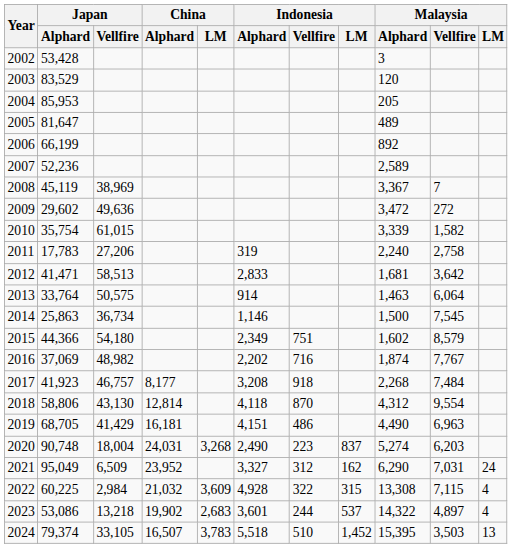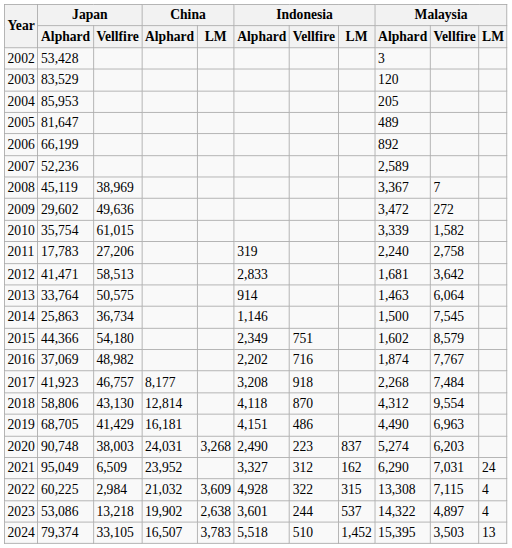 <table class="wikitable">
 <tr>
 <th rowspan="2">Year</th>
 <th colspan="2">Japan</th>
 <th colspan="2">China</th>
 <th colspan="3">Indonesia</th>
 <th colspan="3">Malaysia</th>
 </tr>
 <tr>
 <th>Alphard</th>
 <th>Vellfire</th>
 <th>Alphard</th>
 <th>LM</th>
 <th>Alphard</th>
 <th>Vellfire</th>
 <th>LM</th>
 <th>Alphard</th>
 <th>Vellfire</th>
 <th>LM</th>
 </tr>
 <tr>
 <td>2002</td>
 <td>53,428</td>
 <td></td>
 <td></td>
 <td></td>
 <td></td>
 <td></td>
 <td></td>
 <td>3</td>
 <td></td>
 <td></td>
 </tr>
 <tr>
 <td>2003</td>
 <td>83,529</td>
 <td></td>
 <td></td>
 <td></td>
 <td></td>
 <td></td>
 <td></td>
 <td>120</td>
 <td></td>
 <td></td>
 </tr>
 <tr>
 <td>2004</td>
 <td>85,953</td>
 <td></td>
 <td></td>
 <td></td>
 <td></td>
 <td></td>
 <td></td>
 <td>205</td>
 <td></td>
 <td></td>
 </tr>
 <tr>
 <td>2005</td>
 <td>81,647</td>
 <td></td>
 <td></td>
 <td></td>
 <td></td>
 <td></td>
 <td></td>
 <td>489</td>
 <td></td>
 <td></td>
 </tr>
 <tr>
 <td>2006</td>
 <td>66,199</td>
 <td></td>
 <td></td>
 <td></td>
 <td></td>
 <td></td>
 <td></td>
 <td>892</td>
 <td></td>
 <td></td>
 </tr>
 <tr>
 <td>2007</td>
 <td>52,236</td>
 <td></td>
 <td></td>
 <td></td>
 <td></td>
 <td></td>
 <td></td>
 <td>2,589</td>
 <td></td>
 <td></td>
 </tr>
 <tr>
 <td>2008</td>
 <td>45,119</td>
 <td>38,969</td>
 <td></td>
 <td></td>
 <td></td>
 <td></td>
 <td></td>
 <td>3,367</td>
 <td>7</td>
 <td></td>
 </tr>
 <tr>
 <td>2009</td>
 <td>29,602</td>
 <td>49,636</td>
 <td></td>
 <td></td>
 <td></td>
 <td></td>
 <td></td>
 <td>3,472</td>
 <td>272</td>
 <td></td>
 </tr>
 <tr>
 <td>2010</td>
 <td>35,754</td>
 <td>61,015</td>
 <td></td>
 <td></td>
 <td></td>
 <td></td>
 <td></td>
 <td>3,339</td>
 <td>1,582</td>
 <td></td>
 </tr>
 <tr>
 <td>2011</td>
 <td>17,783</td>
 <td>27,206</td>
 <td></td>
 <td></td>
 <td>319</td>
 <td></td>
 <td></td>
 <td>2,240</td>
 <td>2,758</td>
 <td></td>
 </tr>
 <tr>
 <td>2012</td>
 <td>41,471</td>
 <td>58,513</td>
 <td></td>
 <td></td>
 <td>2,833</td>
 <td></td>
 <td></td>
 <td>1,681</td>
 <td>3,642</td>
 <td></td>
 </tr>
 <tr>
 <td>2013</td>
 <td>33,764</td>
 <td>50,575</td>
 <td></td>
 <td></td>
 <td>914</td>
 <td></td>
 <td></td>
 <td>1,463</td>
 <td>6,064</td>
 <td></td>
 </tr>
 <tr>
 <td>2014</td>
 <td>25,863</td>
 <td>36,734</td>
 <td></td>
 <td></td>
 <td>1,146</td>
 <td></td>
 <td></td>
 <td>1,500</td>
 <td>7,545</td>
 <td></td>
 </tr>
 <tr>
 <td>2015</td>
 <td>44,366</td>
 <td>54,180</td>
 <td></td>
 <td></td>
 <td>2,349</td>
 <td>751</td>
 <td></td>
 <td>1,602</td>
 <td>8,579</td>
 <td></td>
 </tr>
 <tr>
 <td>2016</td>
 <td>37,069</td>
 <td>48,982</td>
 <td></td>
 <td></td>
 <td>2,202</td>
 <td>716</td>
 <td></td>
 <td>1,874</td>
 <td>7,767</td>
 <td></td>
 </tr>
 <tr>
 <td>2017</td>
 <td>41,923</td>
 <td>46,757</td>
 <td>8,177</td>
 <td></td>
 <td>3,208</td>
 <td>918</td>
 <td></td>
 <td>2,268</td>
 <td>7,484</td>
 <td></td>
 </tr>
 <tr>
 <td>2018</td>
 <td>58,806</td>
 <td>43,130</td>
 <td>12,814</td>
 <td></td>
 <td>4,118</td>
 <td>870</td>
 <td></td>
 <td>4,312</td>
 <td>9,554</td>
 <td></td>
 </tr>
 <tr>
 <td>2019</td>
 <td>68,705</td>
 <td>41,429</td>
 <td>16,181</td>
 <td></td>
 <td>4,151</td>
 <td>486</td>
 <td></td>
 <td>4,490</td>
 <td>6,963</td>
 <td></td>
 </tr>
 <tr>
 <td>2020</td>
 <td>90,748</td>
-<td>18,004</td>
+<td>38,003</td>
 <td>24,031</td>
 <td>3,268</td>
 <td>2,490</td>
 <td>223</td>
 <td>837</td>
 <td>5,274</td>
 <td>6,203</td>
 <td></td>
 </tr>
 <tr>
 <td>2021</td>
 <td>95,049</td>
 <td>6,509</td>
 <td>23,952</td>
 <td></td>
 <td>3,327</td>
 <td>312</td>
 <td>162</td>
 <td>6,290</td>
 <td>7,031</td>
 <td>24</td>
 </tr>
 <tr>
 <td>2022</td>
 <td>60,225</td>
 <td>2,984</td>
 <td>21,032</td>
 <td>3,609</td>
 <td>4,928</td>
 <td>322</td>
 <td>315</td>
 <td>13,308</td>
 <td>7,115</td>
 <td>4</td>
 </tr>
 <tr>
 <td>2023</td>
 <td>53,086</td>
 <td>13,218</td>
 <td>19,902</td>
-<td>2,683</td>
+<td>2,638</td>
 <td>3,601</td>
 <td>244</td>
 <td>537</td>
 <td>14,322</td>
 <td>4,897</td>
 <td>4</td>
 </tr>
 <tr>
 <td>2024</td>
 <td>79,374</td>
 <td>33,105</td>
 <td>16,507</td>
 <td>3,783</td>
 <td>5,518</td>
 <td>510</td>
 <td>1,452</td>
 <td>15,395</td>
 <td>3,503</td>
 <td>13</td>
 </tr>
 </table>
